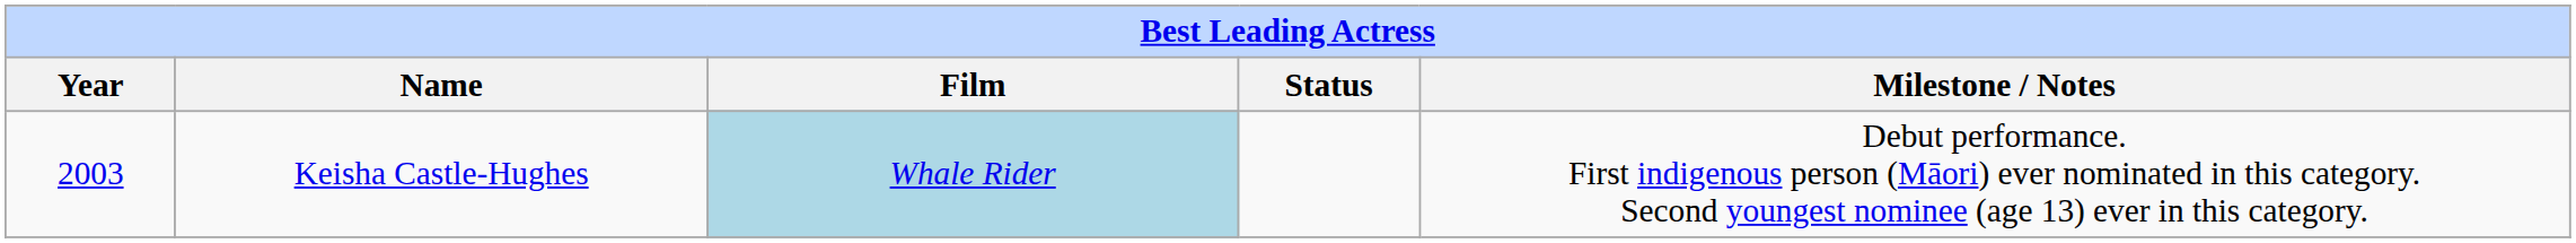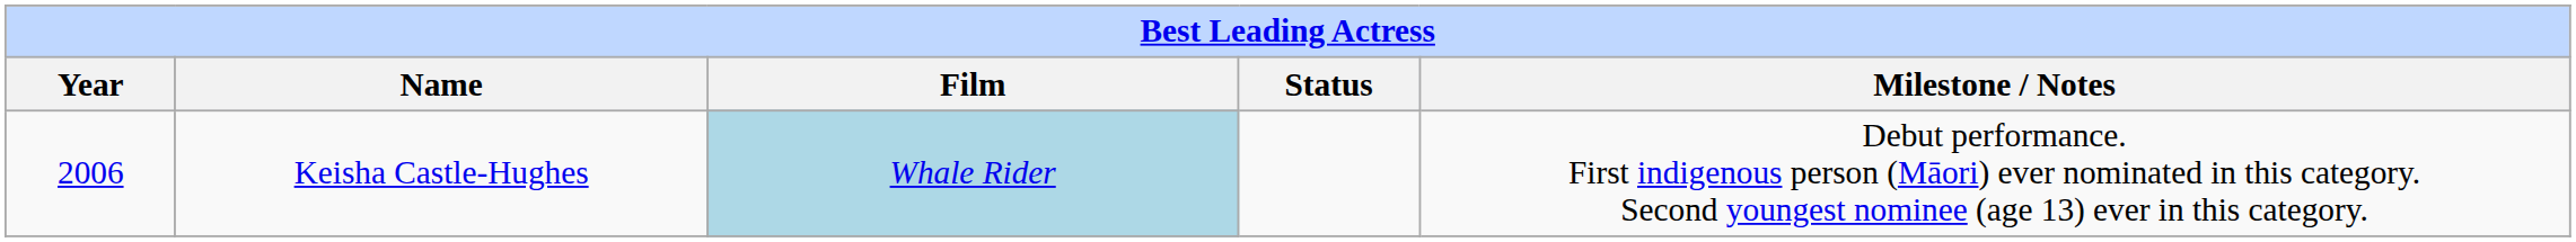 <table class="wikitable" style="text-align: center">
 <tr ---- bgcolor="#bfd7ff">
 <td colspan=5 align=center><strong><a href='#'>Best Leading Actress</a></strong></td>
 </tr>
 <tr ---- bgcolor="#ebf5ff">
 <th width="075">Year</th>
 <th width="250">Name</th>
 <th width="250">Film</th>
 <th width="080">Status</th>
 <th width="550">Milestone / Notes</th>
 </tr>
 <tr>
-<td><a href='#'>2003</a></td>
+<td><a href='#'>2006</a></td>
 <td><a href='#'>Keisha Castle-Hughes</a></td>
 <td style="background: lightblue;"><em><a href='#'>Whale Rider</a></em></td>
 <td></td>
 <td>Debut performance.<br>First <a href='#'>indigenous</a> person (<a href='#'>Māori</a>) ever nominated in this category.<br>Second <a href='#'>youngest nominee</a> (age 13) ever in this category.</td>
 </tr>
 </table>
